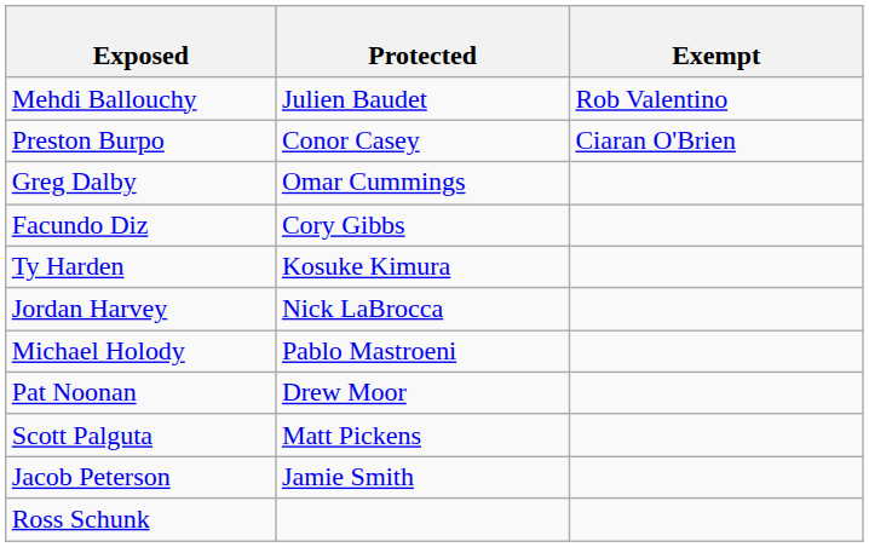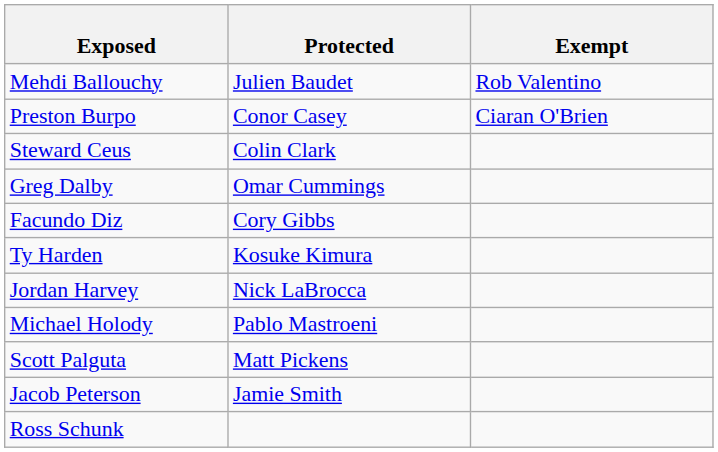 <table class="wikitable">
 <tr>
 <th style="width:23%"><br>Exposed</th>
 <th style="width:25%"><br>Protected</th>
 <th style="width:25%"><br>Exempt</th>
 </tr>
 <tr>
 <td><a href='#'>Mehdi Ballouchy</a></td>
 <td><a href='#'>Julien Baudet</a></td>
 <td><a href='#'>Rob Valentino</a></td>
 </tr>
 <tr>
 <td><a href='#'>Preston Burpo</a></td>
 <td><a href='#'>Conor Casey</a></td>
 <td><a href='#'>Ciaran O'Brien</a></td>
+</tr>
+<tr>
+<td><a href='#'>Steward Ceus</a></td>
+<td><a href='#'>Colin Clark</a></td>
+<td></td>
 </tr>
 <tr>
 <td><a href='#'>Greg Dalby</a></td>
 <td><a href='#'>Omar Cummings</a></td>
 <td></td>
 </tr>
 <tr>
 <td><a href='#'>Facundo Diz</a></td>
 <td><a href='#'>Cory Gibbs</a></td>
 <td></td>
 </tr>
 <tr>
 <td><a href='#'>Ty Harden</a></td>
 <td><a href='#'>Kosuke Kimura</a></td>
 <td></td>
 </tr>
 <tr>
 <td><a href='#'>Jordan Harvey</a></td>
 <td><a href='#'>Nick LaBrocca</a></td>
 <td></td>
 </tr>
 <tr>
 <td><a href='#'>Michael Holody</a></td>
 <td><a href='#'>Pablo Mastroeni</a></td>
 <td></td>
 </tr>
 <tr>
-<td><a href='#'>Pat Noonan</a></td>
-<td><a href='#'>Drew Moor</a></td>
-<td></td>
-</tr>
-<tr>
 <td><a href='#'>Scott Palguta</a></td>
 <td><a href='#'>Matt Pickens</a></td>
 <td></td>
 </tr>
 <tr>
 <td><a href='#'>Jacob Peterson</a></td>
 <td><a href='#'>Jamie Smith</a></td>
 <td></td>
 </tr>
 <tr>
 <td><a href='#'>Ross Schunk</a></td>
 <td></td>
 <td></td>
 </tr>
 </table>
